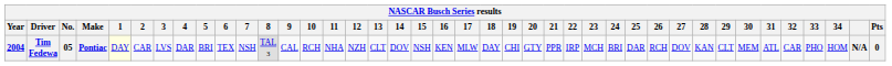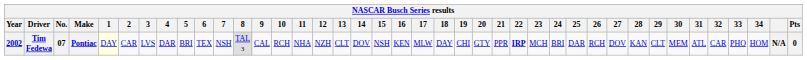 <table class="wikitable" style="text-align:center; font-size:75%">
 <tr>
 <th colspan=42><a href='#'>NASCAR Busch Series</a> results</th>
 </tr>
 <tr>
 <th>Year</th>
 <th>Driver</th>
 <th>No.</th>
 <th>Make</th>
 <th>1</th>
 <th>2</th>
 <th>3</th>
 <th>4</th>
 <th>5</th>
 <th>6</th>
 <th>7</th>
 <th>8</th>
 <th>9</th>
 <th>10</th>
 <th>11</th>
 <th>12</th>
 <th>13</th>
 <th>14</th>
 <th>15</th>
 <th>16</th>
 <th>17</th>
 <th>18</th>
 <th>19</th>
 <th>20</th>
 <th>21</th>
 <th>22</th>
 <th>23</th>
 <th>24</th>
 <th>25</th>
 <th>26</th>
 <th>27</th>
 <th>28</th>
 <th>29</th>
 <th>30</th>
 <th>31</th>
 <th>32</th>
 <th>33</th>
 <th>34</th>
 <th></th>
 <th>Pts</th>
 </tr>
 <tr>
-<th><a href='#'>2004</a></th>
+<th><a href='#'>2002</a></th>
 <th><a href='#'>Tim Fedewa</a></th>
-<th>05</th>
+<th>07</th>
 <th><a href='#'>Pontiac</a></th>
 <td style="background: lightyellow;"><a href='#'>DAY</a></td>
 <td><a href='#'>CAR</a></td>
 <td><a href='#'>LVS</a></td>
 <td><a href='#'>DAR</a></td>
 <td><a href='#'>BRI</a></td>
 <td><a href='#'>TEX</a></td>
 <td><a href='#'>NSH</a></td>
 <td style="background:#DFDFDF;"><a href='#'>TAL</a><br><small>3</small></td>
 <td><a href='#'>CAL</a></td>
 <td><a href='#'>RCH</a></td>
 <td><a href='#'>NHA</a></td>
 <td><a href='#'>NZH</a></td>
 <td><a href='#'>CLT</a></td>
 <td><a href='#'>DOV</a></td>
 <td><a href='#'>NSH</a></td>
 <td><a href='#'>KEN</a></td>
 <td><a href='#'>MLW</a></td>
 <td><a href='#'>DAY</a></td>
 <td><a href='#'>CHI</a></td>
 <td><a href='#'>GTY</a></td>
 <td><a href='#'>PPR</a></td>
-<td><a href='#'>IRP</a></td>
+<td><strong><a href='#'>IRP</a></strong></td>
 <td><a href='#'>MCH</a></td>
 <td><a href='#'>BRI</a></td>
 <td><a href='#'>DAR</a></td>
 <td><a href='#'>RCH</a></td>
 <td><a href='#'>DOV</a></td>
 <td><a href='#'>KAN</a></td>
 <td><a href='#'>CLT</a></td>
 <td><a href='#'>MEM</a></td>
 <td><a href='#'>ATL</a></td>
 <td><a href='#'>CAR</a></td>
 <td><a href='#'>PHO</a></td>
 <td><a href='#'>HOM</a></td>
 <th>N/A</th>
 <th>0</th>
 </tr>
 </table>
